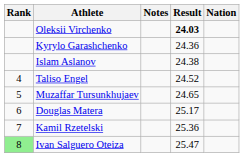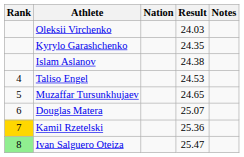 <table class="wikitable sortable" style="text-align:center">
 <tr>
 <th>Rank</th>
 <th>Athlete</th>
+<th>Nation</th>
+<th>Result</th>
 <th>Notes</th>
-<th>Result</th>
-<th>Nation</th>
 </tr>
 <tr>
 <td></td>
 <td align=left><a href='#'>Oleksii Virchenko</a></td>
+<td align=left></td>
+<td>24.03</td>
 <td></td>
-<td><strong>24.03</strong></td>
-<td align=left></td>
 </tr>
 <tr>
 <td></td>
 <td align=left><a href='#'>Kyrylo Garashchenko</a></td>
+<td align=left></td>
+<td>24.35</td>
 <td></td>
-<td>24.36</td>
-<td align=left></td>
 </tr>
 <tr>
 <td></td>
 <td align=left><a href='#'>Islam Aslanov</a></td>
+<td align=left></td>
+<td>24.38</td>
 <td></td>
-<td>24.38</td>
-<td align=left></td>
 </tr>
 <tr>
 <td>4</td>
 <td align=left><a href='#'>Taliso Engel</a></td>
+<td align=left></td>
+<td>24.53</td>
 <td></td>
-<td>24.52</td>
-<td align=left></td>
 </tr>
 <tr>
 <td>5</td>
 <td align=left><a href='#'>Muzaffar Tursunkhujaev</a></td>
+<td align=left></td>
+<td>24.65</td>
 <td></td>
-<td>24.65</td>
-<td align=left></td>
 </tr>
 <tr>
 <td>6</td>
 <td align=left><a href='#'>Douglas Matera</a></td>
+<td align=left></td>
+<td>25.07</td>
 <td></td>
-<td>25.17</td>
-<td align=left></td>
 </tr>
 <tr>
-<td>7</td>
+<td style="background: gold;">7</td>
 <td align=left><a href='#'>Kamil Rzetelski</a></td>
+<td align=left></td>
+<td>25.36</td>
 <td></td>
-<td>25.36</td>
-<td align=left></td>
 </tr>
 <tr>
 <td style="background: lightgreen;">8</td>
 <td align=left><a href='#'>Ivan Salguero Oteiza</a></td>
+<td align=left></td>
+<td>25.47</td>
 <td></td>
-<td>25.47</td>
-<td align=left></td>
 </tr>
 </table>
